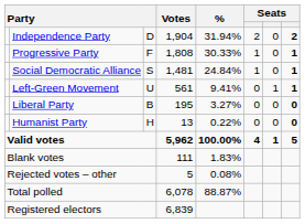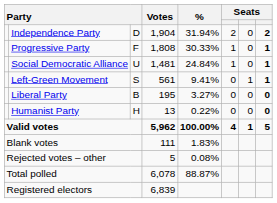 <table class="wikitable" border="1" style="text-align:right;">
 <tr>
 <th style="text-align:left;" valign=bottom rowspan=2 colspan=3>Party</th>
 <th align=center valign=bottom rowspan=2 width="50">Votes</th>
 <th align=center valign=bottom rowspan=2 width="50">%</th>
 <th colspan=3>Seats</th>
 </tr>
 <tr>
 <th align=center valign=bottom width="20"><small></small></th>
 <th align=center valign=bottom width="20"><small><a href='#'></a></small></th>
 <th align=center valign=bottom width="20"><small></small></th>
 </tr>
 <tr>
 <td></td>
 <td align=left><a href='#'>Independence Party</a></td>
 <td align=left>D</td>
 <td>1,904</td>
 <td>31.94%</td>
 <td>2</td>
 <td>0</td>
 <td><strong>2</strong></td>
 </tr>
 <tr>
 <td></td>
 <td align=left><a href='#'>Progressive Party</a></td>
 <td align=left>F</td>
 <td>1,808</td>
 <td>30.33%</td>
 <td>1</td>
 <td>0</td>
 <td><strong>1</strong></td>
 </tr>
 <tr>
 <td></td>
 <td align=left><a href='#'>Social Democratic Alliance</a></td>
-<td align=left>S</td>
+<td align=left>U</td>
 <td>1,481</td>
 <td>24.84%</td>
 <td>1</td>
 <td>0</td>
 <td><strong>1</strong></td>
 </tr>
 <tr>
 <td></td>
 <td align=left><a href='#'>Left-Green Movement</a></td>
-<td align=left>U</td>
+<td align=left>S</td>
 <td>561</td>
 <td>9.41%</td>
 <td>0</td>
 <td>1</td>
 <td><strong>1</strong></td>
 </tr>
 <tr>
 <td></td>
 <td align=left><a href='#'>Liberal Party</a></td>
 <td align=left>B</td>
 <td>195</td>
 <td>3.27%</td>
 <td>0</td>
 <td>0</td>
 <td><strong>0</strong></td>
 </tr>
 <tr>
 <td></td>
 <td align=left><a href='#'>Humanist Party</a></td>
 <td align=left>H</td>
 <td>13</td>
 <td>0.22%</td>
 <td>0</td>
 <td>0</td>
 <td><strong>0</strong></td>
 </tr>
 <tr style="font-weight:bold">
 <td align=left colspan=3>Valid votes</td>
 <td>5,962</td>
 <td>100.00%</td>
 <td>4</td>
 <td>1</td>
 <td>5</td>
 </tr>
 <tr>
 <td align=left colspan=3>Blank votes</td>
 <td>111</td>
 <td>1.83%</td>
 <td></td>
 <td></td>
 <td></td>
 </tr>
 <tr>
 <td align=left colspan=3>Rejected votes – other</td>
 <td>5</td>
 <td>0.08%</td>
 <td></td>
 <td></td>
 <td></td>
 </tr>
 <tr>
 <td align=left colspan=3>Total polled</td>
 <td>6,078</td>
 <td>88.87%</td>
 <td></td>
 <td></td>
 <td></td>
 </tr>
 <tr>
 <td align=left colspan=3>Registered electors</td>
 <td>6,839</td>
 <td></td>
 <td></td>
 <td></td>
 <td></td>
 </tr>
 </table>
